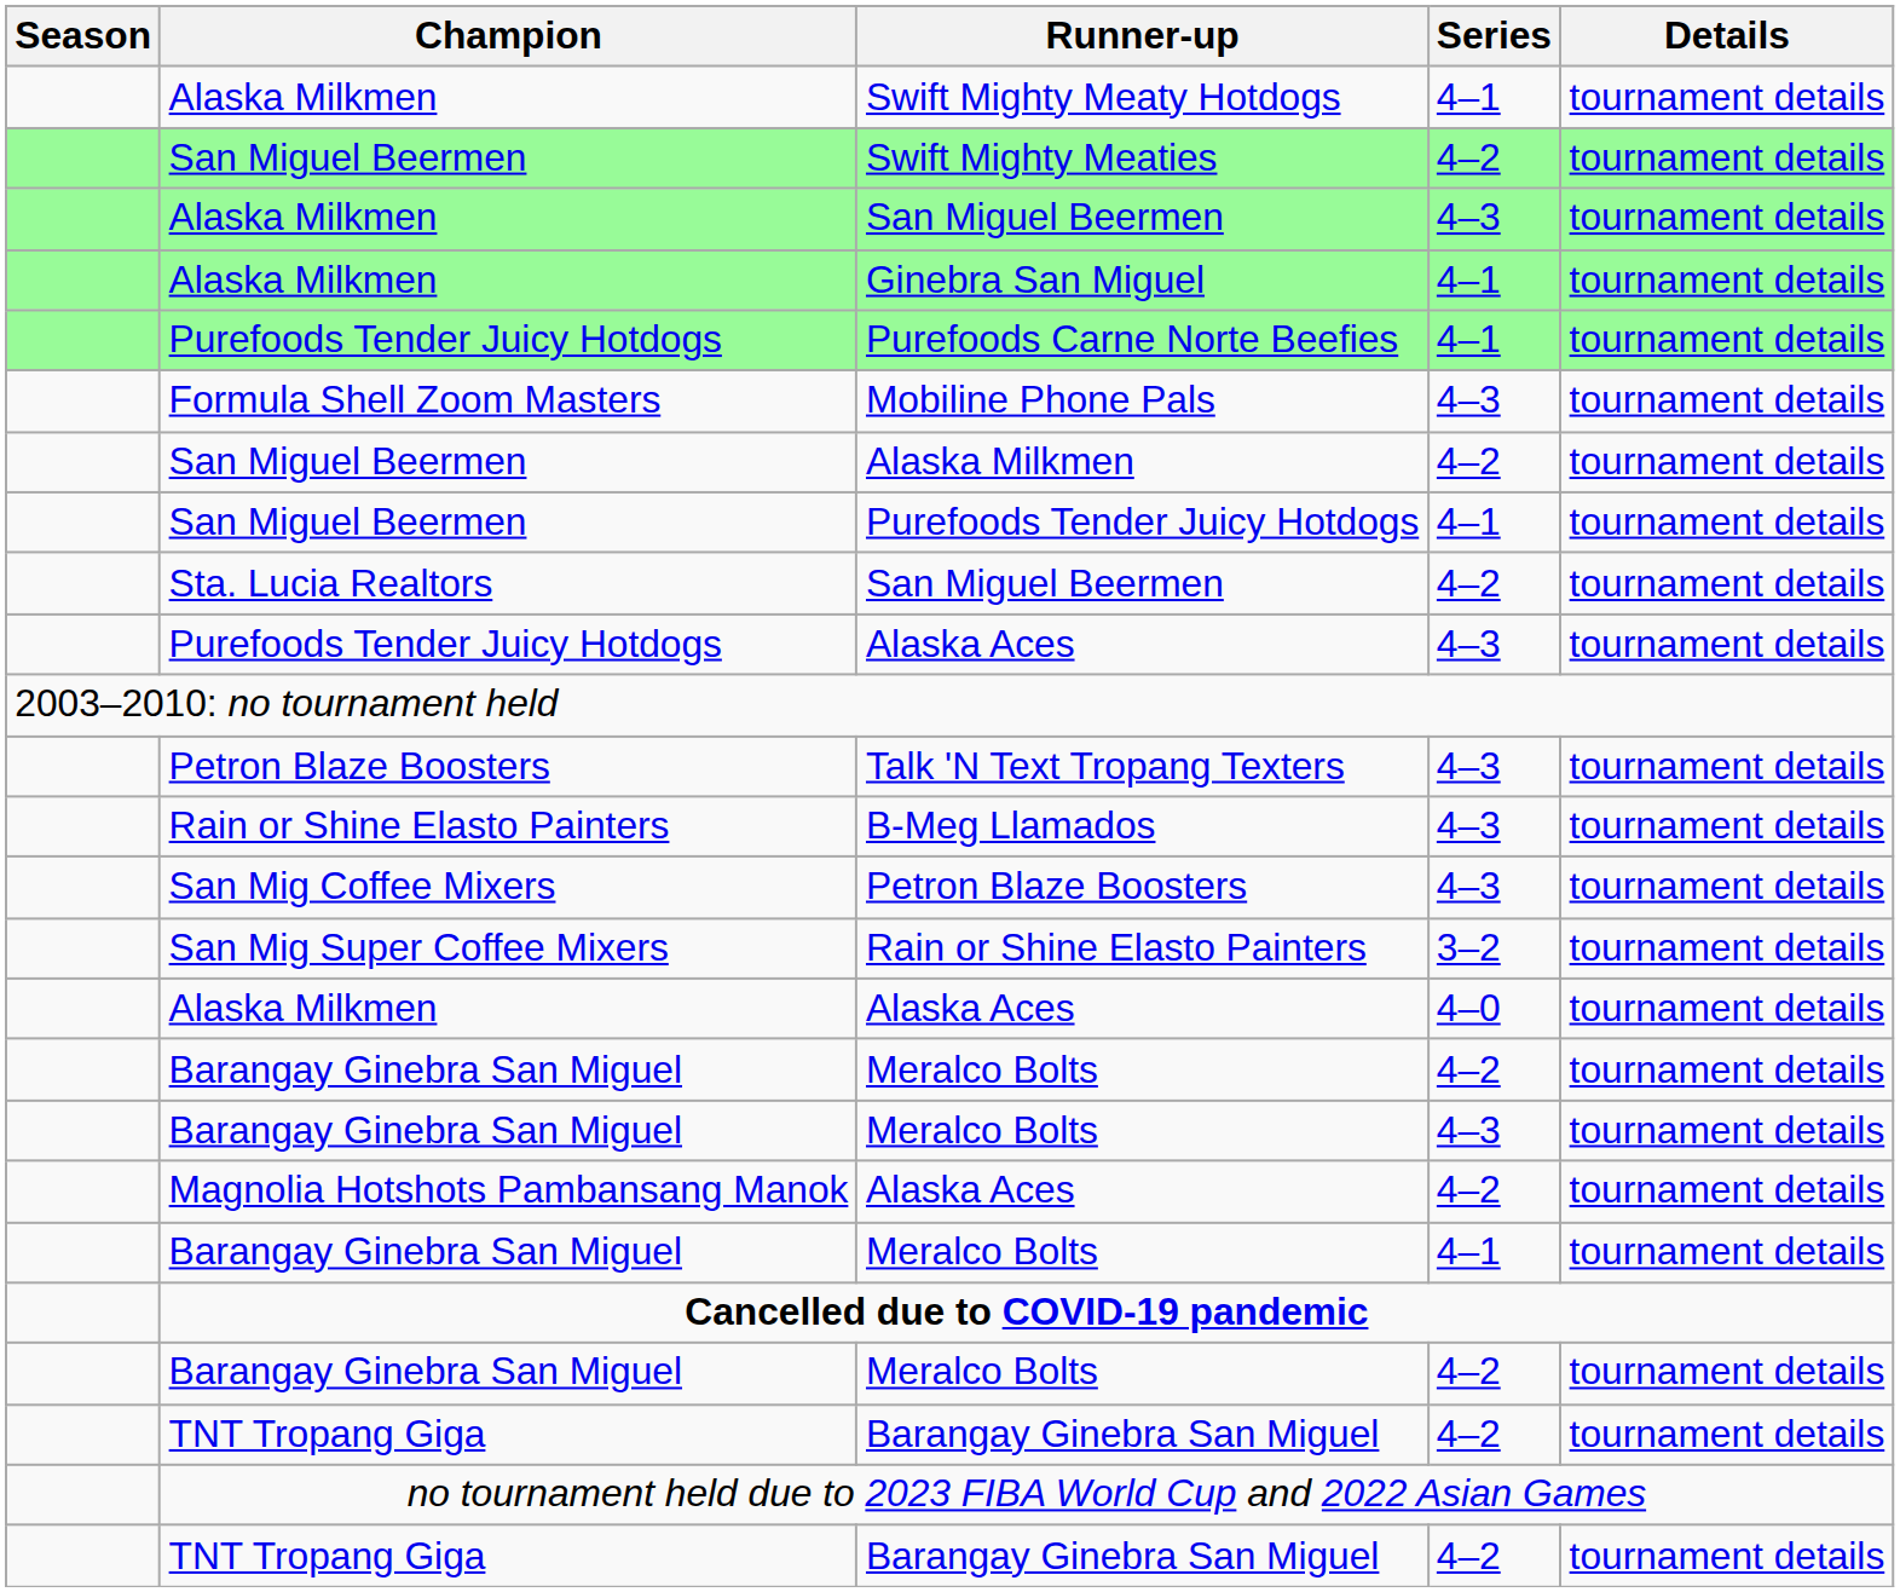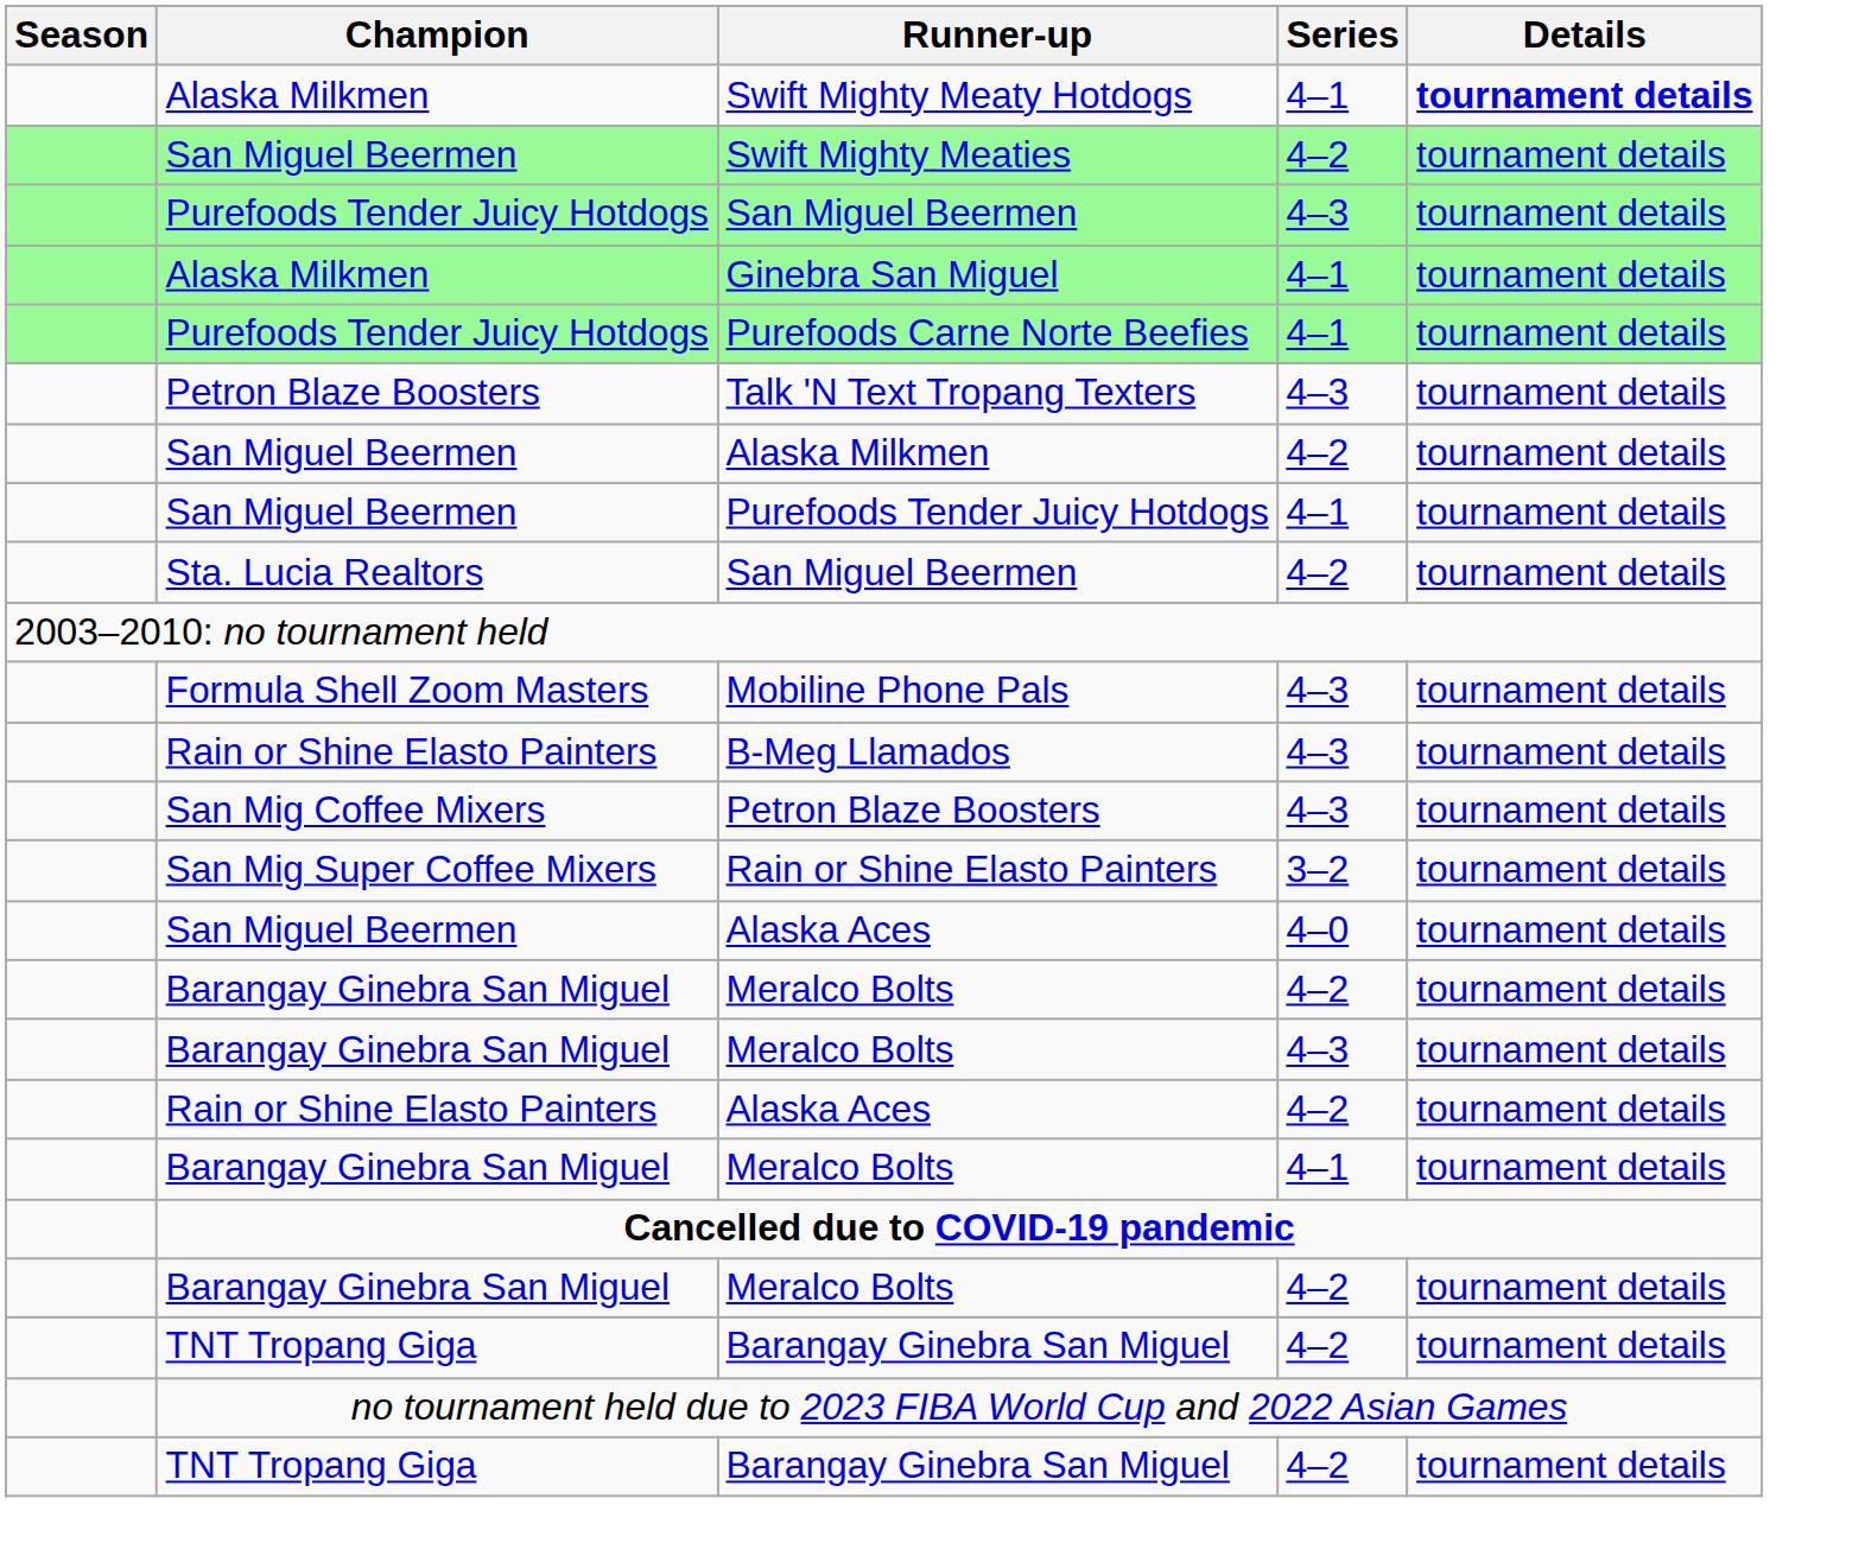 <table class="wikitable">
 <tr>
 <th>Season</th>
 <th>Champion</th>
 <th>Runner-up</th>
 <th>Series</th>
 <th>Details</th>
 </tr>
 <tr>
 <td></td>
 <td><a href='#'>Alaska Milkmen</a></td>
 <td><a href='#'>Swift Mighty Meaty Hotdogs</a></td>
 <td><a href='#'>4–1</a></td>
-<td><a href='#'>tournament details</a></td>
+<td><strong><a href='#'>tournament details</a></strong></td>
 </tr>
 <tr bgcolor="#98fb98">
 <td></td>
 <td><a href='#'>San Miguel Beermen</a></td>
 <td><a href='#'>Swift Mighty Meaties</a></td>
 <td><a href='#'>4–2</a></td>
 <td><a href='#'>tournament details</a></td>
 </tr>
 <tr bgcolor="#98fb98">
 <td></td>
-<td><a href='#'>Alaska Milkmen</a></td>
+<td><a href='#'>Purefoods Tender Juicy Hotdogs</a></td>
 <td><a href='#'>San Miguel Beermen</a></td>
 <td><a href='#'>4–3</a></td>
 <td><a href='#'>tournament details</a></td>
 </tr>
 <tr bgcolor="#98fb98">
 <td></td>
 <td><a href='#'>Alaska Milkmen</a></td>
 <td><a href='#'>Ginebra San Miguel</a></td>
 <td><a href='#'>4–1</a></td>
 <td><a href='#'>tournament details</a></td>
 </tr>
 <tr bgcolor="#98fb98">
 <td></td>
 <td><a href='#'>Purefoods Tender Juicy Hotdogs</a></td>
 <td><a href='#'>Purefoods Carne Norte Beefies</a></td>
 <td><a href='#'>4–1</a></td>
 <td><a href='#'>tournament details</a></td>
 </tr>
 <tr>
 <td></td>
-<td><a href='#'>Formula Shell Zoom Masters</a></td>
-<td><a href='#'>Mobiline Phone Pals</a></td>
+<td><a href='#'>Petron Blaze Boosters</a></td>
+<td><a href='#'>Talk 'N Text Tropang Texters</a></td>
 <td><a href='#'>4–3</a></td>
 <td><a href='#'>tournament details</a></td>
 </tr>
 <tr>
 <td></td>
 <td><a href='#'>San Miguel Beermen</a></td>
 <td><a href='#'>Alaska Milkmen</a></td>
 <td><a href='#'>4–2</a></td>
 <td><a href='#'>tournament details</a></td>
 </tr>
 <tr>
 <td></td>
 <td><a href='#'>San Miguel Beermen</a></td>
 <td><a href='#'>Purefoods Tender Juicy Hotdogs</a></td>
 <td><a href='#'>4–1</a></td>
 <td><a href='#'>tournament details</a></td>
 </tr>
 <tr>
 <td></td>
 <td><a href='#'>Sta. Lucia Realtors</a></td>
 <td><a href='#'>San Miguel Beermen</a></td>
 <td><a href='#'>4–2</a></td>
 <td><a href='#'>tournament details</a></td>
 </tr>
 <tr>
-<td></td>
-<td><a href='#'>Purefoods Tender Juicy Hotdogs</a></td>
-<td><a href='#'>Alaska Aces</a></td>
-<td><a href='#'>4–3</a></td>
-<td><a href='#'>tournament details</a></td>
-</tr>
-<tr>
 <td colspan=5>2003–2010: <em>no tournament held</em></td>
 </tr>
 <tr>
 <td></td>
-<td><a href='#'>Petron Blaze Boosters</a></td>
-<td><a href='#'>Talk 'N Text Tropang Texters</a></td>
+<td><a href='#'>Formula Shell Zoom Masters</a></td>
+<td><a href='#'>Mobiline Phone Pals</a></td>
 <td><a href='#'>4–3</a></td>
 <td><a href='#'>tournament details</a></td>
 </tr>
 <tr>
 <td></td>
 <td><a href='#'>Rain or Shine Elasto Painters</a></td>
 <td><a href='#'>B-Meg Llamados</a></td>
 <td><a href='#'>4–3</a></td>
 <td><a href='#'>tournament details</a></td>
 </tr>
 <tr>
 <td></td>
 <td><a href='#'>San Mig Coffee Mixers</a></td>
 <td><a href='#'>Petron Blaze Boosters</a></td>
 <td><a href='#'>4–3</a></td>
 <td><a href='#'>tournament details</a></td>
 </tr>
 <tr>
 <td></td>
 <td><a href='#'>San Mig Super Coffee Mixers</a></td>
 <td><a href='#'>Rain or Shine Elasto Painters</a></td>
 <td><a href='#'>3–2</a></td>
 <td><a href='#'>tournament details</a></td>
 </tr>
 <tr>
 <td></td>
-<td><a href='#'>Alaska Milkmen</a></td>
+<td><a href='#'>San Miguel Beermen</a></td>
 <td><a href='#'>Alaska Aces</a></td>
 <td><a href='#'>4–0</a></td>
 <td><a href='#'>tournament details</a></td>
 </tr>
 <tr>
 <td></td>
 <td><a href='#'>Barangay Ginebra San Miguel</a></td>
 <td><a href='#'>Meralco Bolts</a></td>
 <td><a href='#'>4–2</a></td>
 <td><a href='#'>tournament details</a></td>
 </tr>
 <tr>
 <td></td>
 <td><a href='#'>Barangay Ginebra San Miguel</a></td>
 <td><a href='#'>Meralco Bolts</a></td>
 <td><a href='#'>4–3</a></td>
 <td><a href='#'>tournament details</a></td>
 </tr>
 <tr>
 <td></td>
-<td><a href='#'>Magnolia Hotshots Pambansang Manok</a></td>
+<td><a href='#'>Rain or Shine Elasto Painters</a></td>
 <td><a href='#'>Alaska Aces</a></td>
 <td><a href='#'>4–2</a></td>
 <td><a href='#'>tournament details</a></td>
 </tr>
 <tr>
 <td></td>
 <td><a href='#'>Barangay Ginebra San Miguel</a></td>
 <td><a href='#'>Meralco Bolts</a></td>
 <td><a href='#'>4–1</a></td>
 <td><a href='#'>tournament details</a></td>
 </tr>
 <tr>
 <td></td>
 <td colspan=4 align=center><strong>Cancelled due to <a href='#'>COVID-19 pandemic</a></strong></td>
 </tr>
 <tr>
 <td></td>
 <td><a href='#'>Barangay Ginebra San Miguel</a></td>
 <td><a href='#'>Meralco Bolts</a></td>
 <td><a href='#'>4–2</a></td>
 <td><a href='#'>tournament details</a></td>
 </tr>
 <tr>
 <td></td>
 <td><a href='#'>TNT Tropang Giga</a></td>
 <td><a href='#'>Barangay Ginebra San Miguel</a></td>
 <td><a href='#'>4–2</a></td>
 <td><a href='#'>tournament details</a></td>
 </tr>
 <tr>
 <td></td>
 <td colspan=4 align=center><em>no tournament held due to <a href='#'>2023 FIBA World Cup</a> and <a href='#'>2022 Asian Games</a></em></td>
 </tr>
 <tr>
 <td></td>
 <td><a href='#'>TNT Tropang Giga</a></td>
 <td><a href='#'>Barangay Ginebra San Miguel</a></td>
 <td><a href='#'>4–2</a></td>
 <td><a href='#'>tournament details</a></td>
 </tr>
 </table>
